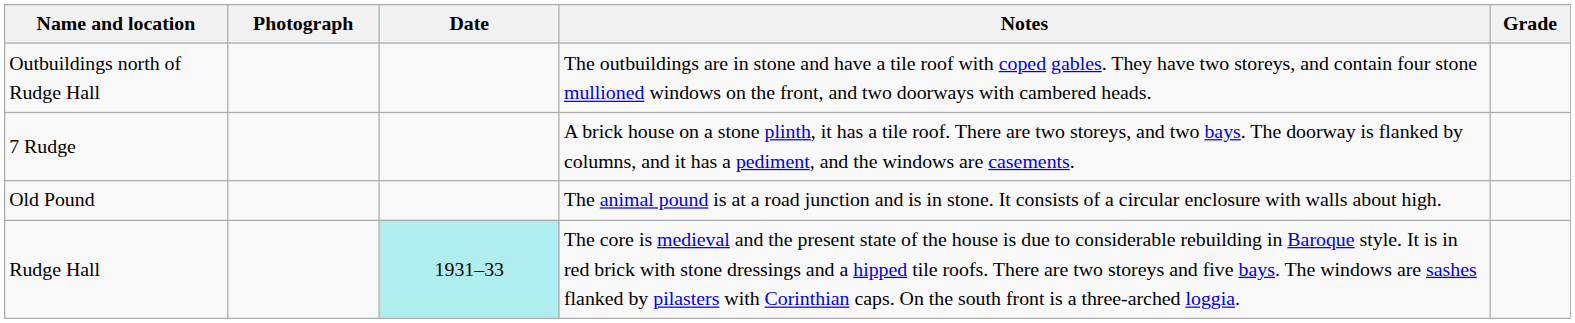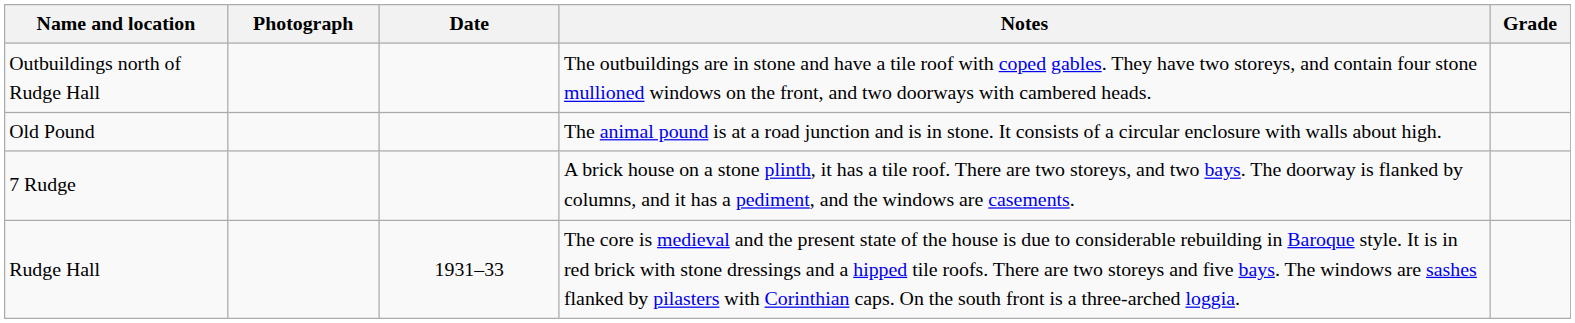 <table class="wikitable sortable plainrowheaders" style="width:100%; border:0; text-align:left; line-height:150%;">
 <tr>
 <th scope="col"  style="width:150px">Name and location</th>
 <th scope="col"  style="width:100px" class="unsortable">Photograph</th>
 <th scope="col"  style="width:120px">Date</th>
 <th scope="col"  style="width:650px" class="unsortable">Notes</th>
 <th scope="col"  style="width:50px">Grade</th>
 </tr>
 <tr>
 <td>Outbuildings north of Rudge Hall<br><small></small></td>
 <td></td>
 <td align="center"></td>
 <td>The outbuildings are in stone and have a tile roof with <a href='#'>coped</a> <a href='#'>gables</a>.  They have two storeys, and contain four stone <a href='#'>mullioned</a> windows on the front, and two doorways with cambered heads.</td>
 <td align="center" ></td>
 </tr>
 <tr>
+<td>Old Pound<br><small></small></td>
+<td></td>
+<td align="center"></td>
+<td>The <a href='#'>animal pound</a> is at a road junction and is in stone.  It consists of a circular enclosure with walls about  high.</td>
+<td align="center" ></td>
+</tr>
+<tr>
 <td>7 Rudge<br><small></small></td>
 <td></td>
 <td align="center"></td>
 <td>A brick house on a stone <a href='#'>plinth</a>, it has a tile roof.  There are two storeys, and two <a href='#'>bays</a>.  The doorway is flanked by columns, and it has a <a href='#'>pediment</a>, and the windows are <a href='#'>casements</a>.</td>
 <td align="center" ></td>
 </tr>
 <tr>
-<td>Old Pound<br><small></small></td>
-<td></td>
-<td align="center"></td>
-<td>The <a href='#'>animal pound</a> is at a road junction and is in stone.  It consists of a circular enclosure with walls about  high.</td>
-<td align="center" ></td>
-</tr>
-<tr>
 <td>Rudge Hall<br><small></small></td>
 <td></td>
-<td align="center" style="background: paleturquoise;">1931–33</td>
+<td align="center">1931–33</td>
 <td>The core is <a href='#'>medieval</a> and the present state of the house is due to considerable rebuilding in <a href='#'>Baroque</a> style.  It is in red brick with stone dressings and a <a href='#'>hipped</a> tile roofs.  There are two storeys and five <a href='#'>bays</a>.  The windows are <a href='#'>sashes</a> flanked by <a href='#'>pilasters</a> with <a href='#'>Corinthian</a> caps.  On the south front is a three-arched <a href='#'>loggia</a>.</td>
 <td align="center" ></td>
 </tr>
 <tr>
 </tr>
 </table>
